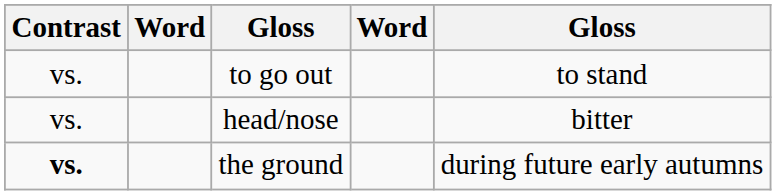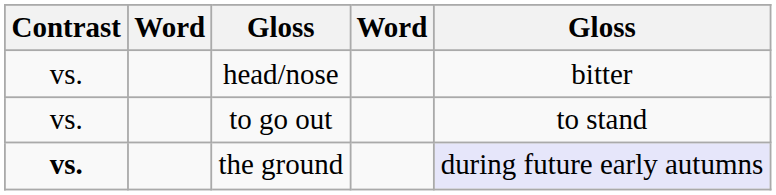 <table class="wikitable" style="text-align:center">
 <tr>
 <th>Contrast</th>
 <th>Word</th>
 <th>Gloss</th>
 <th>Word</th>
 <th>Gloss</th>
 </tr>
 <tr>
 <td> vs. </td>
 <td></td>
-<td>to go out</td>
+<td>head/nose</td>
 <td></td>
-<td>to stand</td>
+<td>bitter</td>
 </tr>
 <tr>
 <td> vs. </td>
 <td></td>
-<td>head/nose</td>
+<td>to go out</td>
 <td></td>
-<td>bitter</td>
+<td>to stand</td>
 </tr>
 <tr>
 <td><strong> vs. </strong></td>
 <td></td>
 <td>the ground</td>
 <td></td>
-<td>during future early autumns</td>
+<td style="background: lavender;">during future early autumns</td>
 </tr>
 </table>
